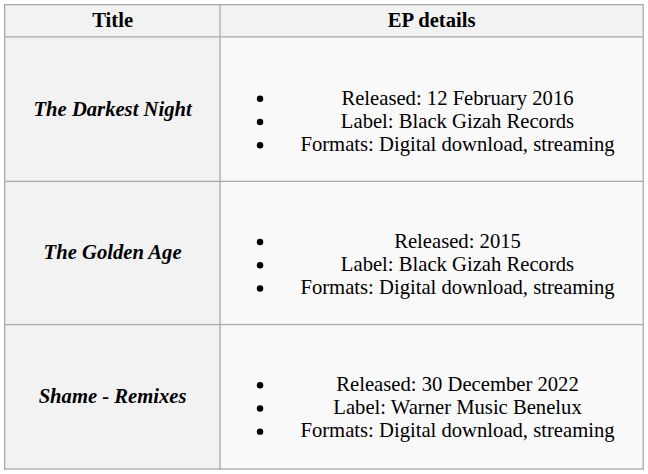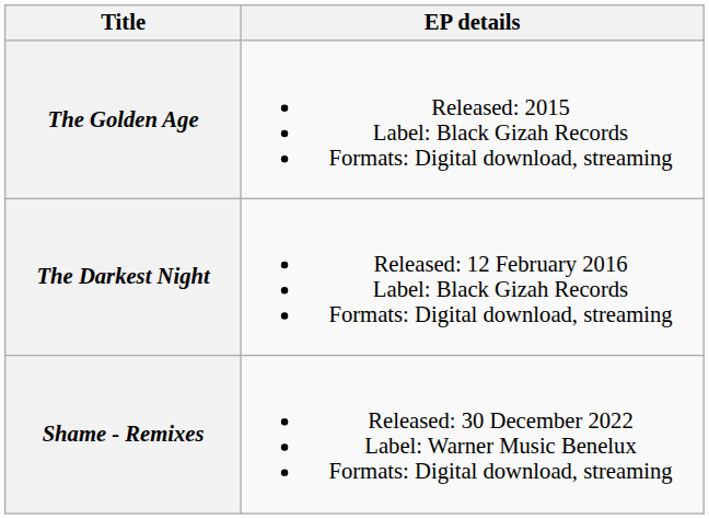 <table class="wikitable plainrowheaders" style="text-align:center;">
 <tr>
 <th scope="col" style="width:10em">Title</th>
 <th scope="col" style="width:20em">EP details</th>
 </tr>
 <tr>
+<th scope="row"><em>The Golden Age</em></th>
+<td><br><ul><li>Released: 2015</li><li>Label: Black Gizah Records</li><li>Formats: Digital download, streaming</li></ul></td>
+</tr>
+<tr>
 <th scope="row"><em>The Darkest Night</em></th>
 <td><br><ul><li>Released: 12 February 2016</li><li>Label: Black Gizah Records</li><li>Formats: Digital download, streaming</li></ul></td>
-</tr>
-<tr>
-<th scope="row"><em>The Golden Age</em></th>
-<td><br><ul><li>Released: 2015</li><li>Label: Black Gizah Records</li><li>Formats: Digital download, streaming</li></ul></td>
 </tr>
 <tr>
 <th scope="row"><em>Shame - Remixes</em></th>
 <td><br><ul><li>Released: 30 December 2022</li><li>Label: Warner Music Benelux</li><li>Formats: Digital download, streaming</li></ul></td>
 </tr>
 </table>
